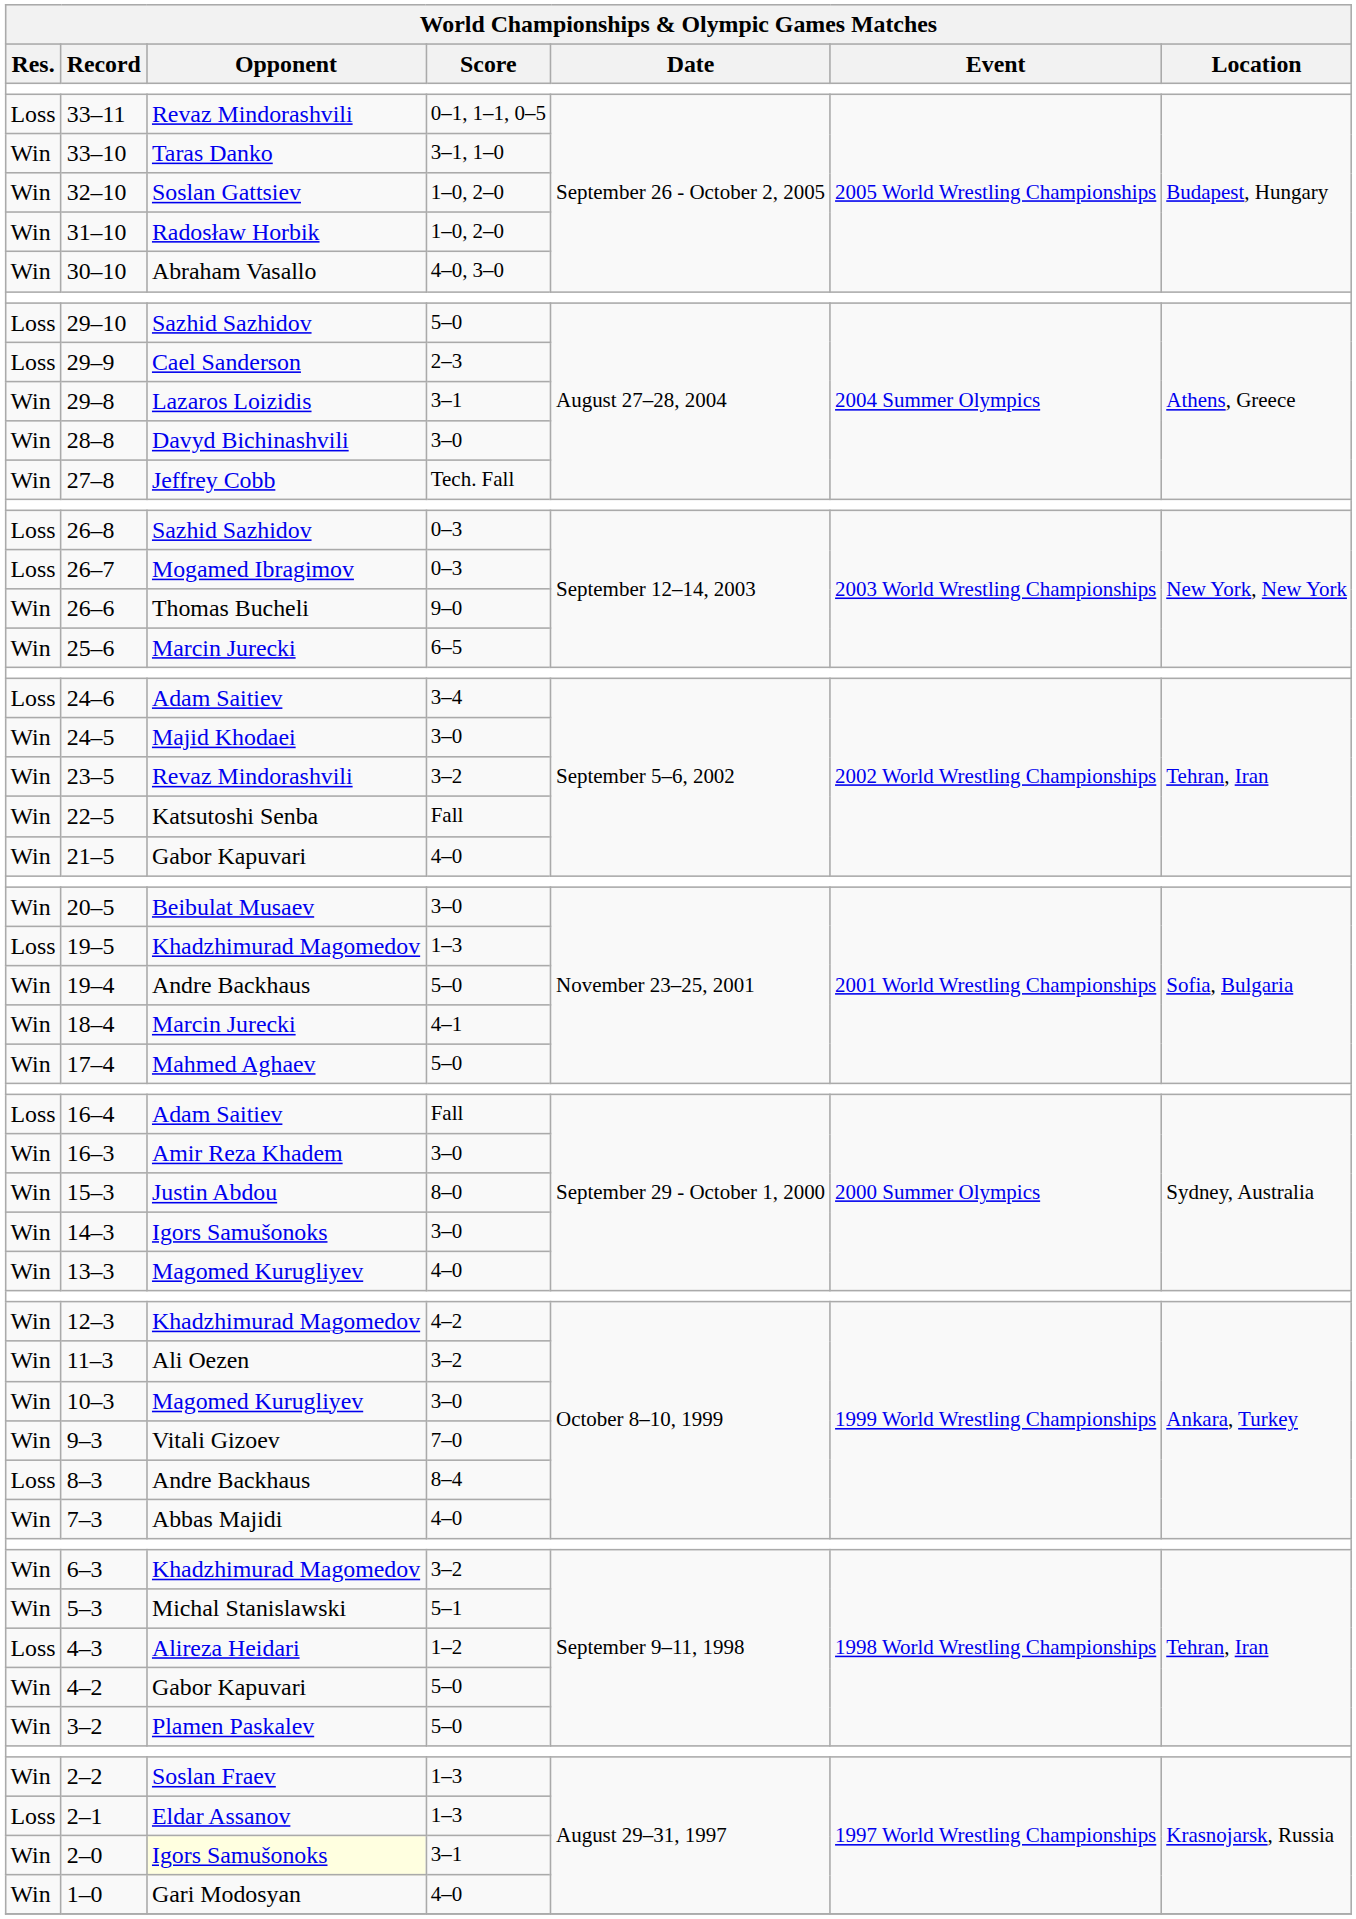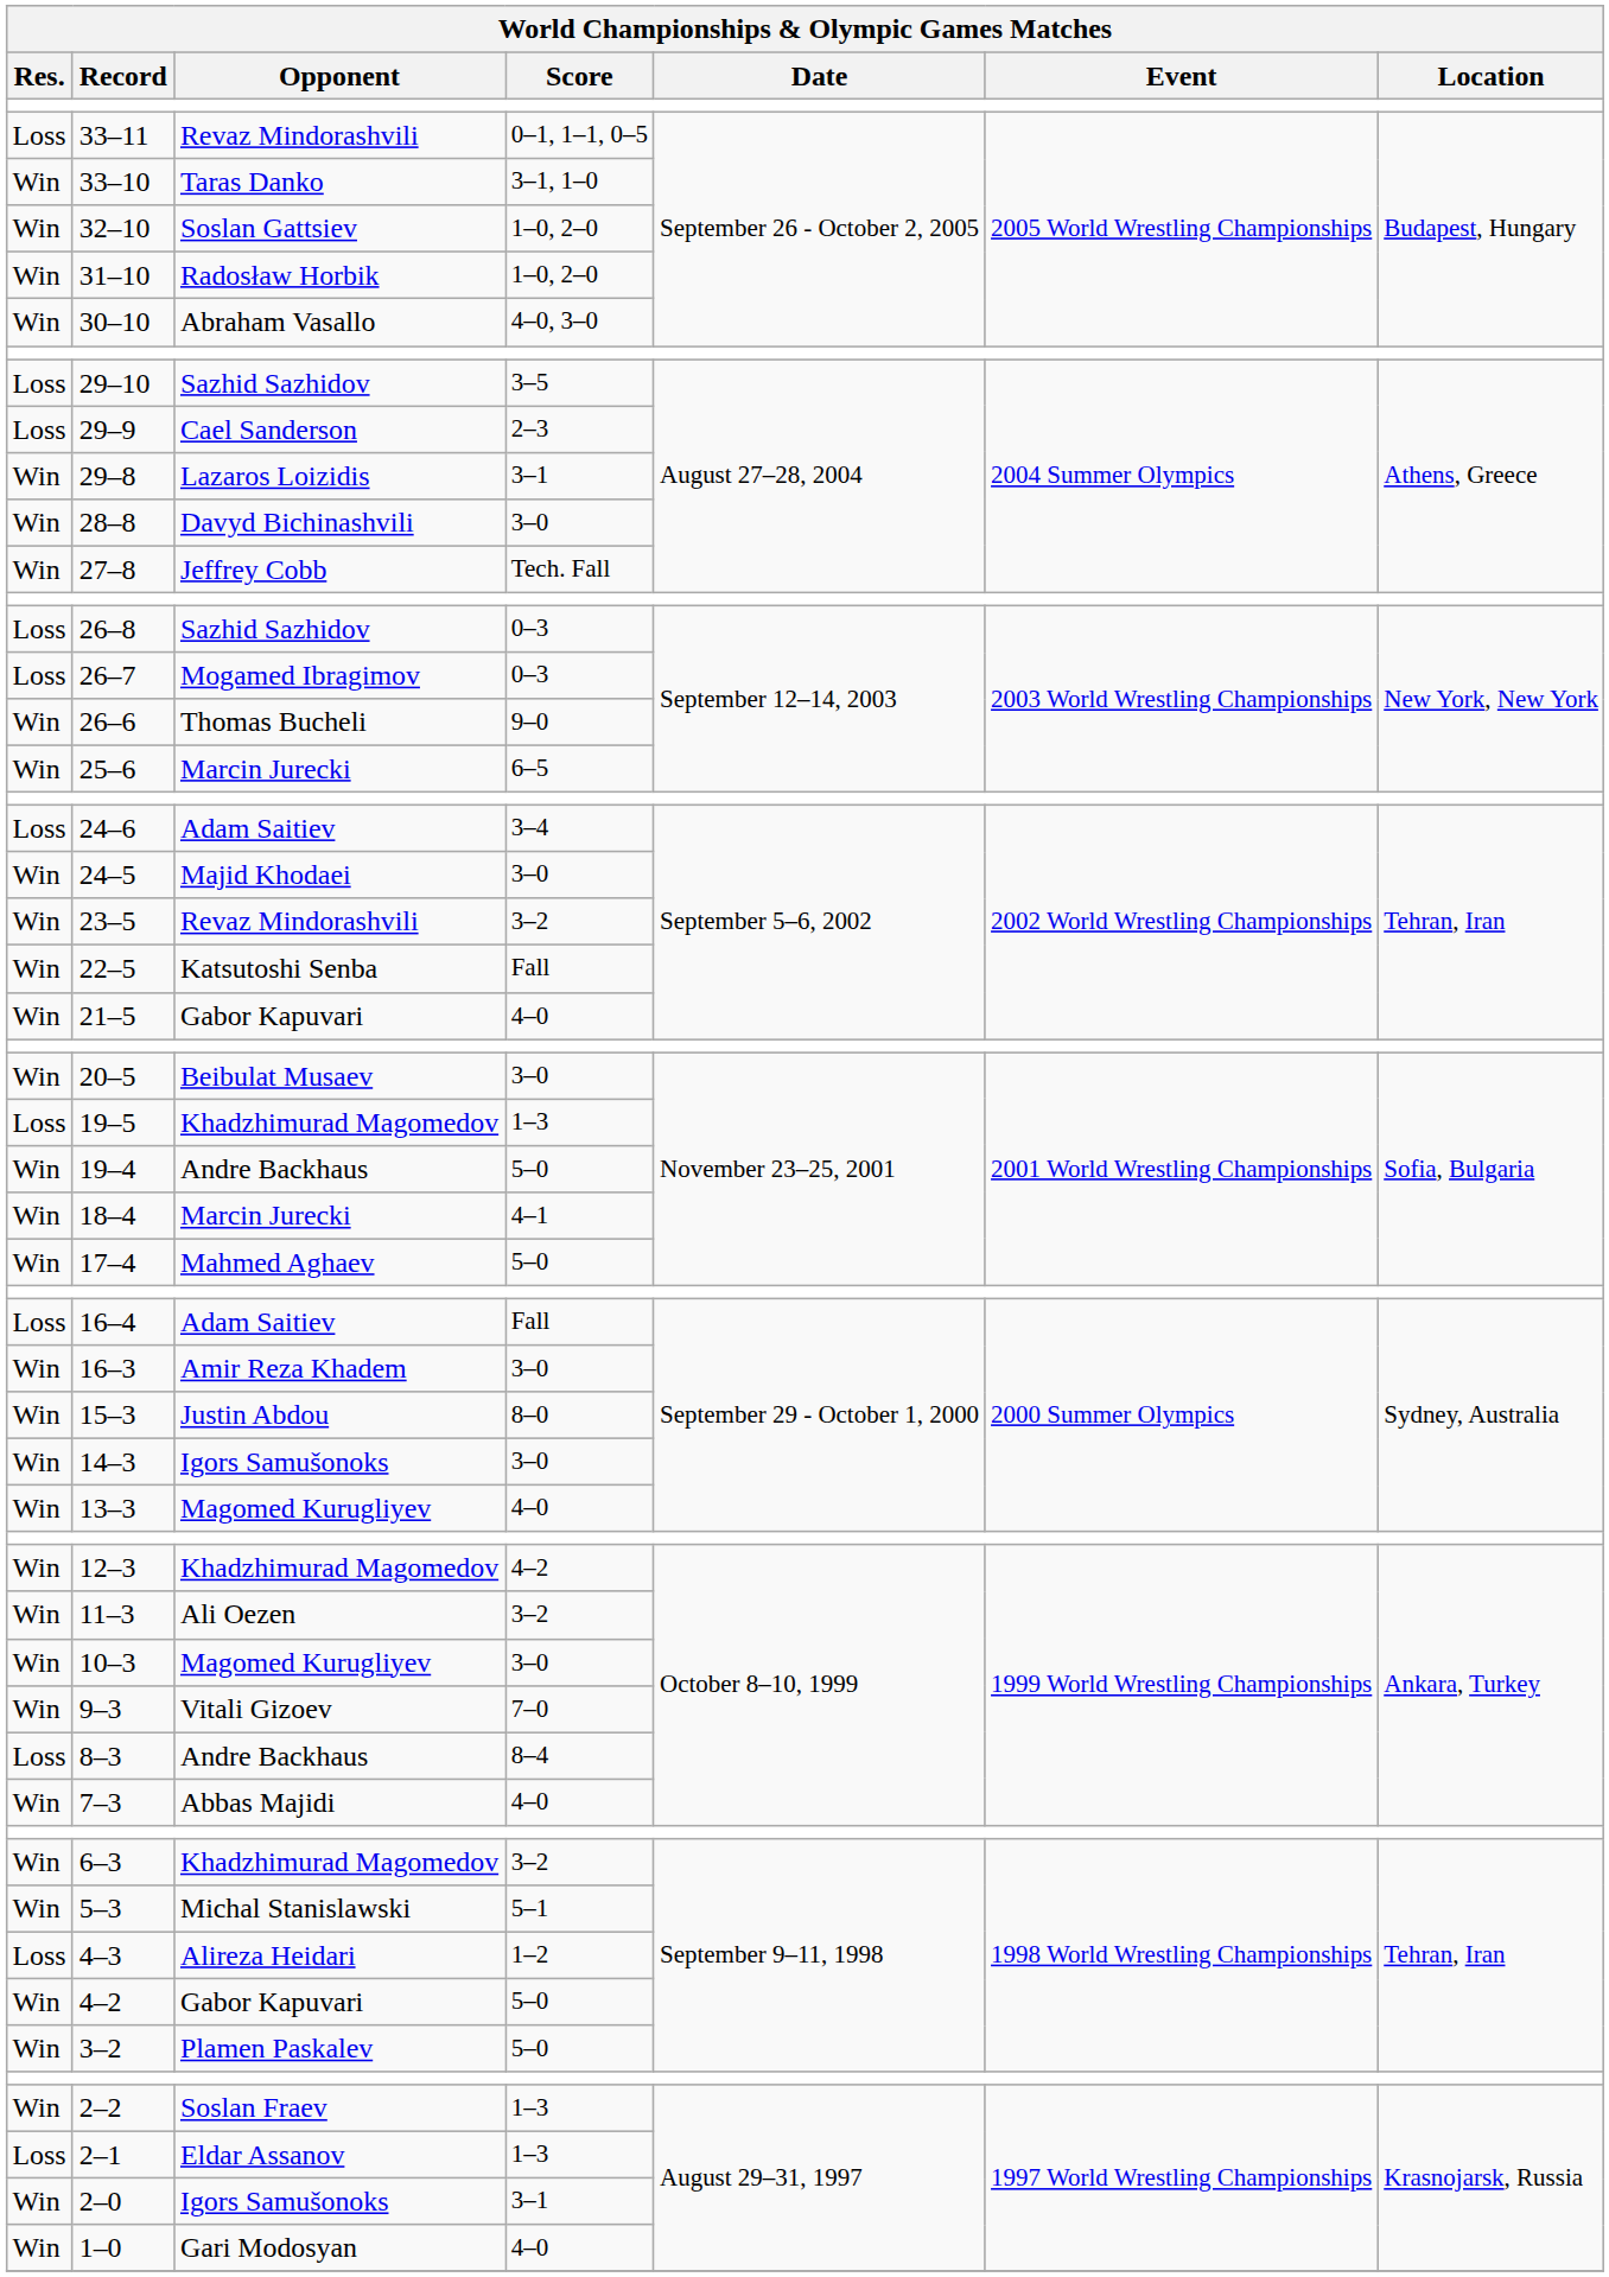 <table class="wikitable" style="margin:0.5em auto; font-size:95%;">
 <tr>
 <th colspan="7">World Championships & Olympic Games Matches</th>
 </tr>
 <tr>
 <th>Res.</th>
 <th>Record</th>
 <th>Opponent</th>
 <th>Score</th>
 <th>Date</th>
 <th>Event</th>
 <th>Location</th>
 </tr>
 <tr>
 <th style=background:white colspan=7></th>
 </tr>
 <tr>
 <td>Loss</td>
 <td>33–11</td>
 <td align=left> <a href='#'>Revaz Mindorashvili</a></td>
 <td style="font-size:88%">0–1, 1–1, 0–5</td>
 <td style="font-size:88%" rowspan=5>September 26 - October 2, 2005</td>
 <td style="font-size:88%" rowspan=5><a href='#'>2005 World Wrestling Championships</a></td>
 <td style="text-align:left;font-size:88%;" rowspan=5> <a href='#'>Budapest</a>, Hungary</td>
 </tr>
 <tr>
 <td>Win</td>
 <td>33–10</td>
 <td align=left> <a href='#'>Taras Danko</a></td>
 <td style="font-size:88%">3–1, 1–0</td>
 </tr>
 <tr>
 <td>Win</td>
 <td>32–10</td>
 <td align=left> <a href='#'>Soslan Gattsiev</a></td>
 <td style="font-size:88%">1–0, 2–0</td>
 </tr>
 <tr>
 <td>Win</td>
 <td>31–10</td>
 <td align=left> <a href='#'>Radosław Horbik</a></td>
 <td style="font-size:88%">1–0, 2–0</td>
 </tr>
 <tr>
 <td>Win</td>
 <td>30–10</td>
 <td align=left> Abraham Vasallo</td>
 <td style="font-size:88%">4–0, 3–0</td>
 </tr>
 <tr>
 <th style=background:white colspan=7></th>
 </tr>
 <tr>
 <td>Loss</td>
 <td>29–10</td>
 <td align=left> <a href='#'>Sazhid Sazhidov</a></td>
-<td style="font-size:88%">5–0</td>
+<td style="font-size:88%">3–5</td>
 <td style="font-size:88%" rowspan=5>August 27–28, 2004</td>
 <td style="font-size:88%" rowspan=5><a href='#'>2004 Summer Olympics</a></td>
 <td style="text-align:left;font-size:88%;" rowspan=5> <a href='#'>Athens</a>, Greece</td>
 </tr>
 <tr>
 <td>Loss</td>
 <td>29–9</td>
 <td align=left> <a href='#'>Cael Sanderson</a></td>
 <td style="font-size:88%">2–3</td>
 </tr>
 <tr>
 <td>Win</td>
 <td>29–8</td>
 <td align=left> <a href='#'>Lazaros Loizidis</a></td>
 <td style="font-size:88%">3–1</td>
 </tr>
 <tr>
 <td>Win</td>
 <td>28–8</td>
 <td align=left> <a href='#'>Davyd Bichinashvili</a></td>
 <td style="font-size:88%">3–0</td>
 </tr>
 <tr>
 <td>Win</td>
 <td>27–8</td>
 <td align=left> <a href='#'>Jeffrey Cobb</a></td>
 <td style="font-size:88%">Tech. Fall</td>
 </tr>
 <tr>
 <th style=background:white colspan=7></th>
 </tr>
 <tr>
 <td>Loss</td>
 <td>26–8</td>
 <td align=left> <a href='#'>Sazhid Sazhidov</a></td>
 <td style="font-size:88%">0–3</td>
 <td style="font-size:88%" rowspan=4>September 12–14, 2003</td>
 <td style="font-size:88%" rowspan=4><a href='#'>2003 World Wrestling Championships</a></td>
 <td style="text-align:left;font-size:88%;" rowspan=4> <a href='#'>New York</a>, <a href='#'>New York</a></td>
 </tr>
 <tr>
 <td>Loss</td>
 <td>26–7</td>
 <td align=left> <a href='#'>Mogamed Ibragimov</a></td>
 <td style="font-size:88%">0–3</td>
 </tr>
 <tr>
 <td>Win</td>
 <td>26–6</td>
 <td align=left> Thomas Bucheli</td>
 <td style="font-size:88%">9–0</td>
 </tr>
 <tr>
 <td>Win</td>
 <td>25–6</td>
 <td align=left> <a href='#'>Marcin Jurecki</a></td>
 <td style="font-size:88%">6–5</td>
 </tr>
 <tr>
 <th style=background:white colspan=7></th>
 </tr>
 <tr>
 <td>Loss</td>
 <td>24–6</td>
 <td align=left> <a href='#'>Adam Saitiev</a></td>
 <td style="font-size:88%">3–4</td>
 <td style="font-size:88%" rowspan=5>September 5–6, 2002</td>
 <td style="font-size:88%" rowspan=5><a href='#'>2002 World Wrestling Championships</a></td>
 <td style="text-align:left;font-size:88%;" rowspan=5> <a href='#'>Tehran</a>, <a href='#'>Iran</a></td>
 </tr>
 <tr>
 <td>Win</td>
 <td>24–5</td>
 <td align=left> <a href='#'>Majid Khodaei</a></td>
 <td style="font-size:88%">3–0</td>
 </tr>
 <tr>
 <td>Win</td>
 <td>23–5</td>
 <td align=left> <a href='#'>Revaz Mindorashvili</a></td>
 <td style="font-size:88%">3–2</td>
 </tr>
 <tr>
 <td>Win</td>
 <td>22–5</td>
 <td align=left> Katsutoshi Senba</td>
 <td style="font-size:88%">Fall</td>
 </tr>
 <tr>
 <td>Win</td>
 <td>21–5</td>
 <td align=left> Gabor Kapuvari</td>
 <td style="font-size:88%">4–0</td>
 </tr>
 <tr>
 <th style=background:white colspan=7></th>
 </tr>
 <tr>
 <td>Win</td>
 <td>20–5</td>
 <td align=left> <a href='#'>Beibulat Musaev</a></td>
 <td style="font-size:88%">3–0</td>
 <td style="font-size:88%" rowspan=5>November 23–25, 2001</td>
 <td style="font-size:88%" rowspan=5><a href='#'>2001 World Wrestling Championships</a></td>
 <td style="text-align:left;font-size:88%;" rowspan=5> <a href='#'>Sofia</a>, <a href='#'>Bulgaria</a></td>
 </tr>
 <tr>
 <td>Loss</td>
 <td>19–5</td>
 <td align=left> <a href='#'>Khadzhimurad Magomedov</a></td>
 <td style="font-size:88%">1–3</td>
 </tr>
 <tr>
 <td>Win</td>
 <td>19–4</td>
 <td align=left> Andre Backhaus</td>
 <td style="font-size:88%">5–0</td>
 </tr>
 <tr>
 <td>Win</td>
 <td>18–4</td>
 <td align=left> <a href='#'>Marcin Jurecki</a></td>
 <td style="font-size:88%">4–1</td>
 </tr>
 <tr>
 <td>Win</td>
 <td>17–4</td>
 <td align=left> <a href='#'>Mahmed Aghaev</a></td>
 <td style="font-size:88%">5–0</td>
 </tr>
 <tr>
 <th style=background:white colspan=7></th>
 </tr>
 <tr>
 <td>Loss</td>
 <td>16–4</td>
 <td align=left> <a href='#'>Adam Saitiev</a></td>
 <td style="font-size:88%">Fall</td>
 <td style="font-size:88%" rowspan=5>September 29 - October 1, 2000</td>
 <td style="font-size:88%" rowspan=5><a href='#'>2000 Summer Olympics</a></td>
 <td style="text-align:left;font-size:88%;" rowspan=5> Sydney, Australia</td>
 </tr>
 <tr>
 <td>Win</td>
 <td>16–3</td>
 <td align=left> <a href='#'>Amir Reza Khadem</a></td>
 <td style="font-size:88%">3–0</td>
 </tr>
 <tr>
 <td>Win</td>
 <td>15–3</td>
 <td align=left> <a href='#'>Justin Abdou</a></td>
 <td style="font-size:88%">8–0</td>
 </tr>
 <tr>
 <td>Win</td>
 <td>14–3</td>
 <td align=left> <a href='#'>Igors Samušonoks</a></td>
 <td style="font-size:88%">3–0</td>
 </tr>
 <tr>
 <td>Win</td>
 <td>13–3</td>
 <td align=left> <a href='#'>Magomed Kurugliyev</a></td>
 <td style="font-size:88%">4–0</td>
 </tr>
 <tr>
 <th style=background:white colspan=7></th>
 </tr>
 <tr>
 <td>Win</td>
 <td>12–3</td>
 <td align=left> <a href='#'>Khadzhimurad Magomedov</a></td>
 <td style="font-size:88%">4–2</td>
 <td style="font-size:88%" rowspan=6>October 8–10, 1999</td>
 <td style="font-size:88%" rowspan=6><a href='#'>1999 World Wrestling Championships</a></td>
 <td style="text-align:left;font-size:88%;" rowspan=6> <a href='#'>Ankara</a>, <a href='#'>Turkey</a></td>
 </tr>
 <tr>
 <td>Win</td>
 <td>11–3</td>
 <td align=left> Ali Oezen</td>
 <td style="font-size:88%">3–2</td>
 </tr>
 <tr>
 <td>Win</td>
 <td>10–3</td>
 <td align=left> <a href='#'>Magomed Kurugliyev</a></td>
 <td style="font-size:88%">3–0</td>
 </tr>
 <tr>
 <td>Win</td>
 <td>9–3</td>
 <td align=left> Vitali Gizoev</td>
 <td style="font-size:88%">7–0</td>
 </tr>
 <tr>
 <td>Loss</td>
 <td>8–3</td>
 <td align=left> Andre Backhaus</td>
 <td style="font-size:88%">8–4</td>
 </tr>
 <tr>
 <td>Win</td>
 <td>7–3</td>
 <td align=left> Abbas Majidi</td>
 <td style="font-size:88%">4–0</td>
 </tr>
 <tr>
 <th style=background:white colspan=7></th>
 </tr>
 <tr>
 <td>Win</td>
 <td>6–3</td>
 <td align=left> <a href='#'>Khadzhimurad Magomedov</a></td>
 <td style="font-size:88%">3–2</td>
 <td style="font-size:88%" rowspan=5>September 9–11, 1998</td>
 <td style="font-size:88%" rowspan=5><a href='#'>1998 World Wrestling Championships</a></td>
 <td style="text-align:left;font-size:88%;" rowspan=5> <a href='#'>Tehran</a>, <a href='#'>Iran</a></td>
 </tr>
 <tr>
 <td>Win</td>
 <td>5–3</td>
 <td align=left> Michal Stanislawski</td>
 <td style="font-size:88%">5–1</td>
 </tr>
 <tr>
 <td>Loss</td>
 <td>4–3</td>
 <td align=left> <a href='#'>Alireza Heidari</a></td>
 <td style="font-size:88%">1–2</td>
 </tr>
 <tr>
 <td>Win</td>
 <td>4–2</td>
 <td align=left> Gabor Kapuvari</td>
 <td style="font-size:88%">5–0</td>
 </tr>
 <tr>
 <td>Win</td>
 <td>3–2</td>
 <td align=left> <a href='#'>Plamen Paskalev</a></td>
 <td style="font-size:88%">5–0</td>
 </tr>
 <tr>
 <th style=background:white colspan=7></th>
 </tr>
 <tr>
 <td>Win</td>
 <td>2–2</td>
 <td align=left> <a href='#'>Soslan Fraev</a></td>
 <td style="font-size:88%">1–3</td>
 <td style="font-size:88%" rowspan=4>August 29–31, 1997</td>
 <td style="font-size:88%" rowspan=4><a href='#'>1997 World Wrestling Championships</a></td>
 <td style="text-align:left;font-size:88%;" rowspan=4> <a href='#'>Krasnojarsk</a>, Russia</td>
 </tr>
 <tr>
 <td>Loss</td>
 <td>2–1</td>
 <td align=left> <a href='#'>Eldar Assanov</a></td>
 <td style="font-size:88%">1–3</td>
 </tr>
 <tr>
 <td>Win</td>
 <td>2–0</td>
-<td align=left style="background: lightyellow;"> <a href='#'>Igors Samušonoks</a></td>
+<td align=left> <a href='#'>Igors Samušonoks</a></td>
 <td style="font-size:88%">3–1</td>
 </tr>
 <tr>
 <td>Win</td>
 <td>1–0</td>
 <td align=left> Gari Modosyan</td>
 <td style="font-size:88%">4–0</td>
 </tr>
 <tr>
 </tr>
 </table>
